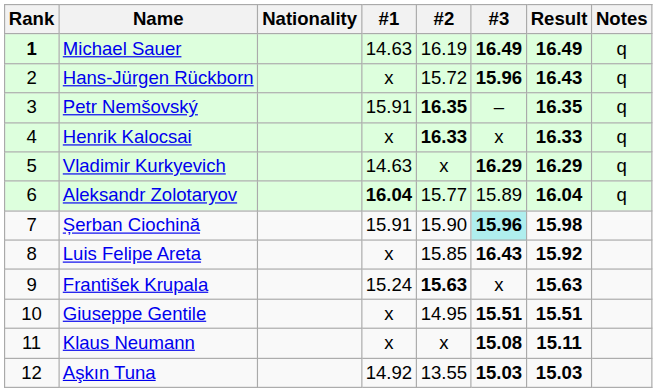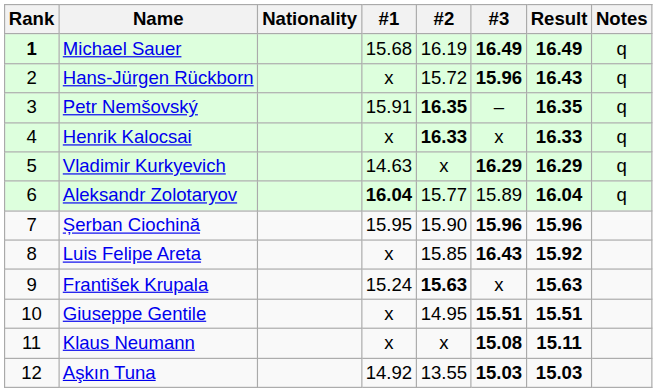 <table class="wikitable sortable" style="text-align:center">
 <tr>
 <th>Rank</th>
 <th>Name</th>
 <th>Nationality</th>
 <th>#1</th>
 <th>#2</th>
 <th>#3</th>
 <th>Result</th>
 <th>Notes</th>
 </tr>
 <tr bgcolor=ddffdd>
 <td><strong>1</strong></td>
 <td align="left"><a href='#'>Michael Sauer</a></td>
 <td align=left></td>
-<td>14.63</td>
+<td>15.68</td>
 <td>16.19</td>
 <td><strong>16.49</strong></td>
 <td><strong>16.49</strong></td>
 <td>q</td>
 </tr>
 <tr bgcolor=ddffdd>
 <td>2</td>
 <td align="left"><a href='#'>Hans-Jürgen Rückborn</a></td>
 <td align=left></td>
 <td>x</td>
 <td>15.72</td>
 <td><strong>15.96</strong></td>
 <td><strong>16.43</strong></td>
 <td>q</td>
 </tr>
 <tr bgcolor=ddffdd>
 <td>3</td>
 <td align="left"><a href='#'>Petr Nemšovský</a></td>
 <td align=left></td>
 <td>15.91</td>
 <td><strong>16.35</strong></td>
 <td>–</td>
 <td><strong>16.35</strong></td>
 <td>q</td>
 </tr>
 <tr bgcolor=ddffdd>
 <td>4</td>
 <td align="left"><a href='#'>Henrik Kalocsai</a></td>
 <td align=left></td>
 <td>x</td>
 <td><strong>16.33</strong></td>
 <td>x</td>
 <td><strong>16.33</strong></td>
 <td>q</td>
 </tr>
 <tr bgcolor=ddffdd>
 <td>5</td>
 <td align="left"><a href='#'>Vladimir Kurkyevich</a></td>
 <td align=left></td>
 <td>14.63</td>
 <td>x</td>
 <td><strong>16.29</strong></td>
 <td><strong>16.29</strong></td>
 <td>q</td>
 </tr>
 <tr bgcolor=ddffdd>
 <td>6</td>
 <td align="left"><a href='#'>Aleksandr Zolotaryov</a></td>
 <td align=left></td>
 <td><strong>16.04</strong></td>
 <td>15.77</td>
 <td>15.89</td>
 <td><strong>16.04</strong></td>
 <td>q</td>
 </tr>
 <tr>
 <td>7</td>
 <td align="left"><a href='#'>Șerban Ciochină</a></td>
 <td align=left></td>
-<td>15.91</td>
+<td>15.95</td>
 <td>15.90</td>
-<td style="background: paleturquoise;"><strong>15.96</strong></td>
-<td><strong>15.98</strong></td>
+<td><strong>15.96</strong></td>
+<td><strong>15.96</strong></td>
 <td></td>
 </tr>
 <tr>
 <td>8</td>
 <td align="left"><a href='#'>Luis Felipe Areta</a></td>
 <td align=left></td>
 <td>x</td>
 <td>15.85</td>
 <td><strong>16.43</strong></td>
 <td><strong>15.92</strong></td>
 <td></td>
 </tr>
 <tr>
 <td>9</td>
 <td align="left"><a href='#'>František Krupala</a></td>
 <td align=left></td>
 <td>15.24</td>
 <td><strong>15.63</strong></td>
 <td>x</td>
 <td><strong>15.63</strong></td>
 <td></td>
 </tr>
 <tr>
 <td>10</td>
 <td align="left"><a href='#'>Giuseppe Gentile</a></td>
 <td align=left></td>
 <td>x</td>
 <td>14.95</td>
 <td><strong>15.51</strong></td>
 <td><strong>15.51</strong></td>
 <td></td>
 </tr>
 <tr>
 <td>11</td>
 <td align="left"><a href='#'>Klaus Neumann</a></td>
 <td align=left></td>
 <td>x</td>
 <td>x</td>
 <td><strong>15.08</strong></td>
 <td><strong>15.11</strong></td>
 <td></td>
 </tr>
 <tr>
 <td>12</td>
 <td align="left"><a href='#'>Aşkın Tuna</a></td>
 <td align=left></td>
 <td>14.92</td>
 <td>13.55</td>
 <td><strong>15.03</strong></td>
 <td><strong>15.03</strong></td>
 <td></td>
 </tr>
 </table>
